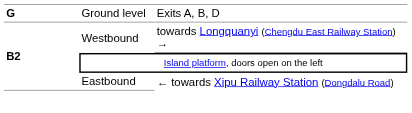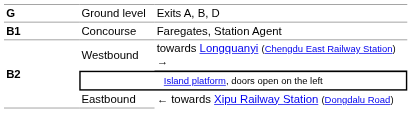 <table cellspacing=0 cellpadding=3>
 <tr>
 <td style="border-top:solid 1px gray;border-bottom:solid 1px gray;" width=100><strong>G</strong></td>
 <td style="border-top:solid 1px gray;border-bottom:solid 1px gray;" width=100>Ground level</td>
 <td style="border-top:solid 1px gray;border-bottom:solid 1px gray;" width=350>Exits A, B, D</td>
+</tr>
+<tr>
+<td style="border-bottom:solid 1px gray;"><strong>B1</strong></td>
+<td style="border-bottom:solid 1px gray;">Concourse</td>
+<td style="border-bottom:solid 1px gray;">Faregates, Station Agent</td>
 </tr>
 <tr>
 <td style="border-bottom:solid 1px gray;" rowspan=3><strong>B2</strong></td>
 <td>Westbound</td>
 <td style="border-bottom:solid 1px gray;">  towards <a href='#'>Longquanyi</a> <small>(<a href='#'>Chengdu East Railway Station</a>)</small> →</td>
 </tr>
 <tr>
 <td style="border-right:solid 2px black;border-left:solid 2px black;border-top:solid 2px black;border-bottom:solid 2px black;text-align:center;" colspan=2><small><a href='#'>Island platform</a>, doors open on the left</small></td>
 </tr>
 <tr>
 <td style="border-bottom:solid 1px gray;">Eastbound</td>
 <td>←  towards <a href='#'>Xipu Railway Station</a> <small>(<a href='#'>Dongdalu Road</a>)</small></td>
 </tr>
 </table>
